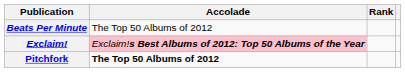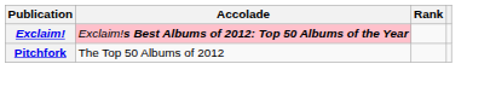 <table class="wikitable sortable plainrowheaders">
 <tr>
 <th scope="col">Publication</th>
 <th scope="col">Accolade</th>
 <th scope="col">Rank</th>
 <th scope="col" class="unsortable"></th>
-</tr>
-<tr>
-<th scope="row"><em><a href='#'>Beats Per Minute</a></em></th>
-<td>The Top 50 Albums of 2012</td>
-<td></td>
-<td></td>
 </tr>
 <tr>
 <th scope="row"><em><a href='#'>Exclaim!</a></em></th>
 <td style="background: pink;"><em>Exclaim!<strong>s Best Albums of 2012: Top 50 Albums of the Year</td>
 <td></td>
 <td></td>
 </tr>
 <tr>
 <th scope="row"></em><a href='#'>Pitchfork</a><em></th>
-<td><strong>The Top 50 Albums of 2012</strong></td>
+<td>The Top 50 Albums of 2012</td>
 <td></td>
 <td></td>
 </tr>
 </table>
